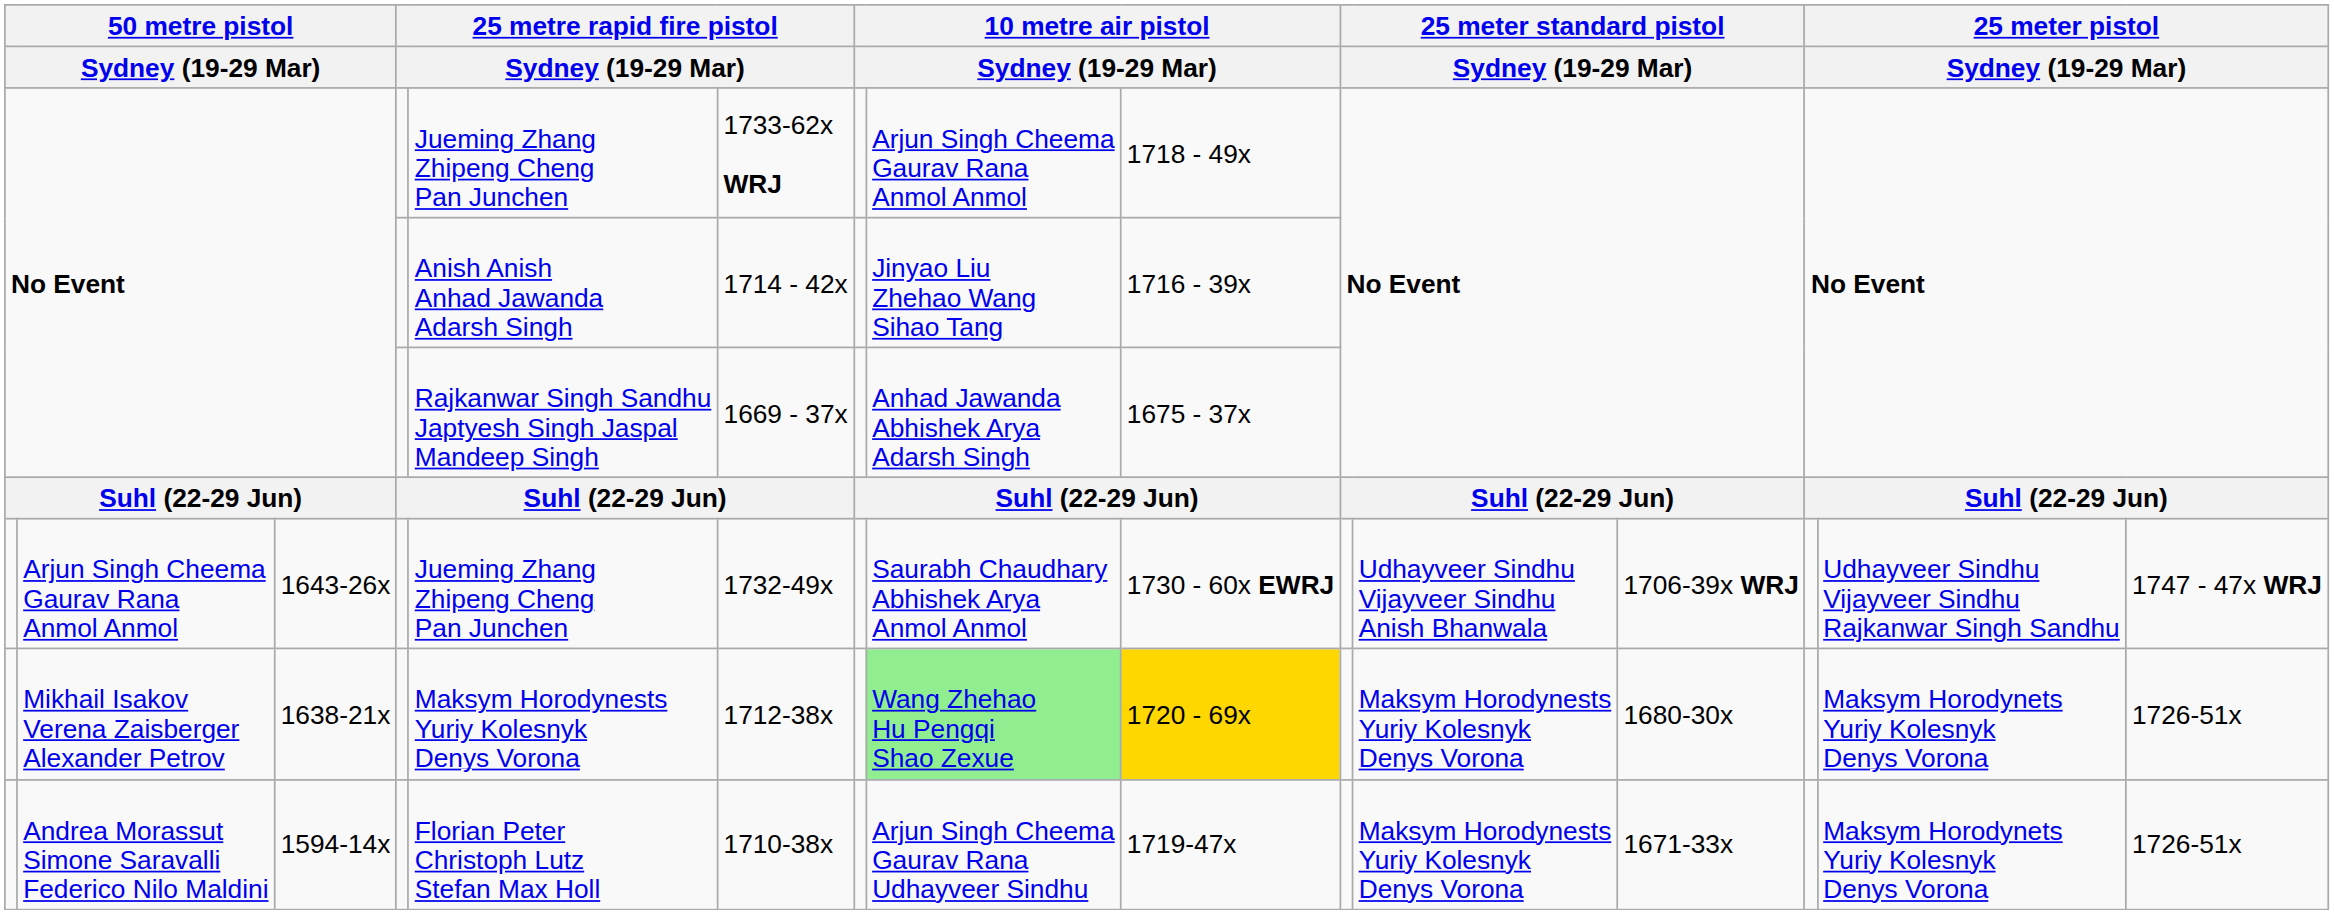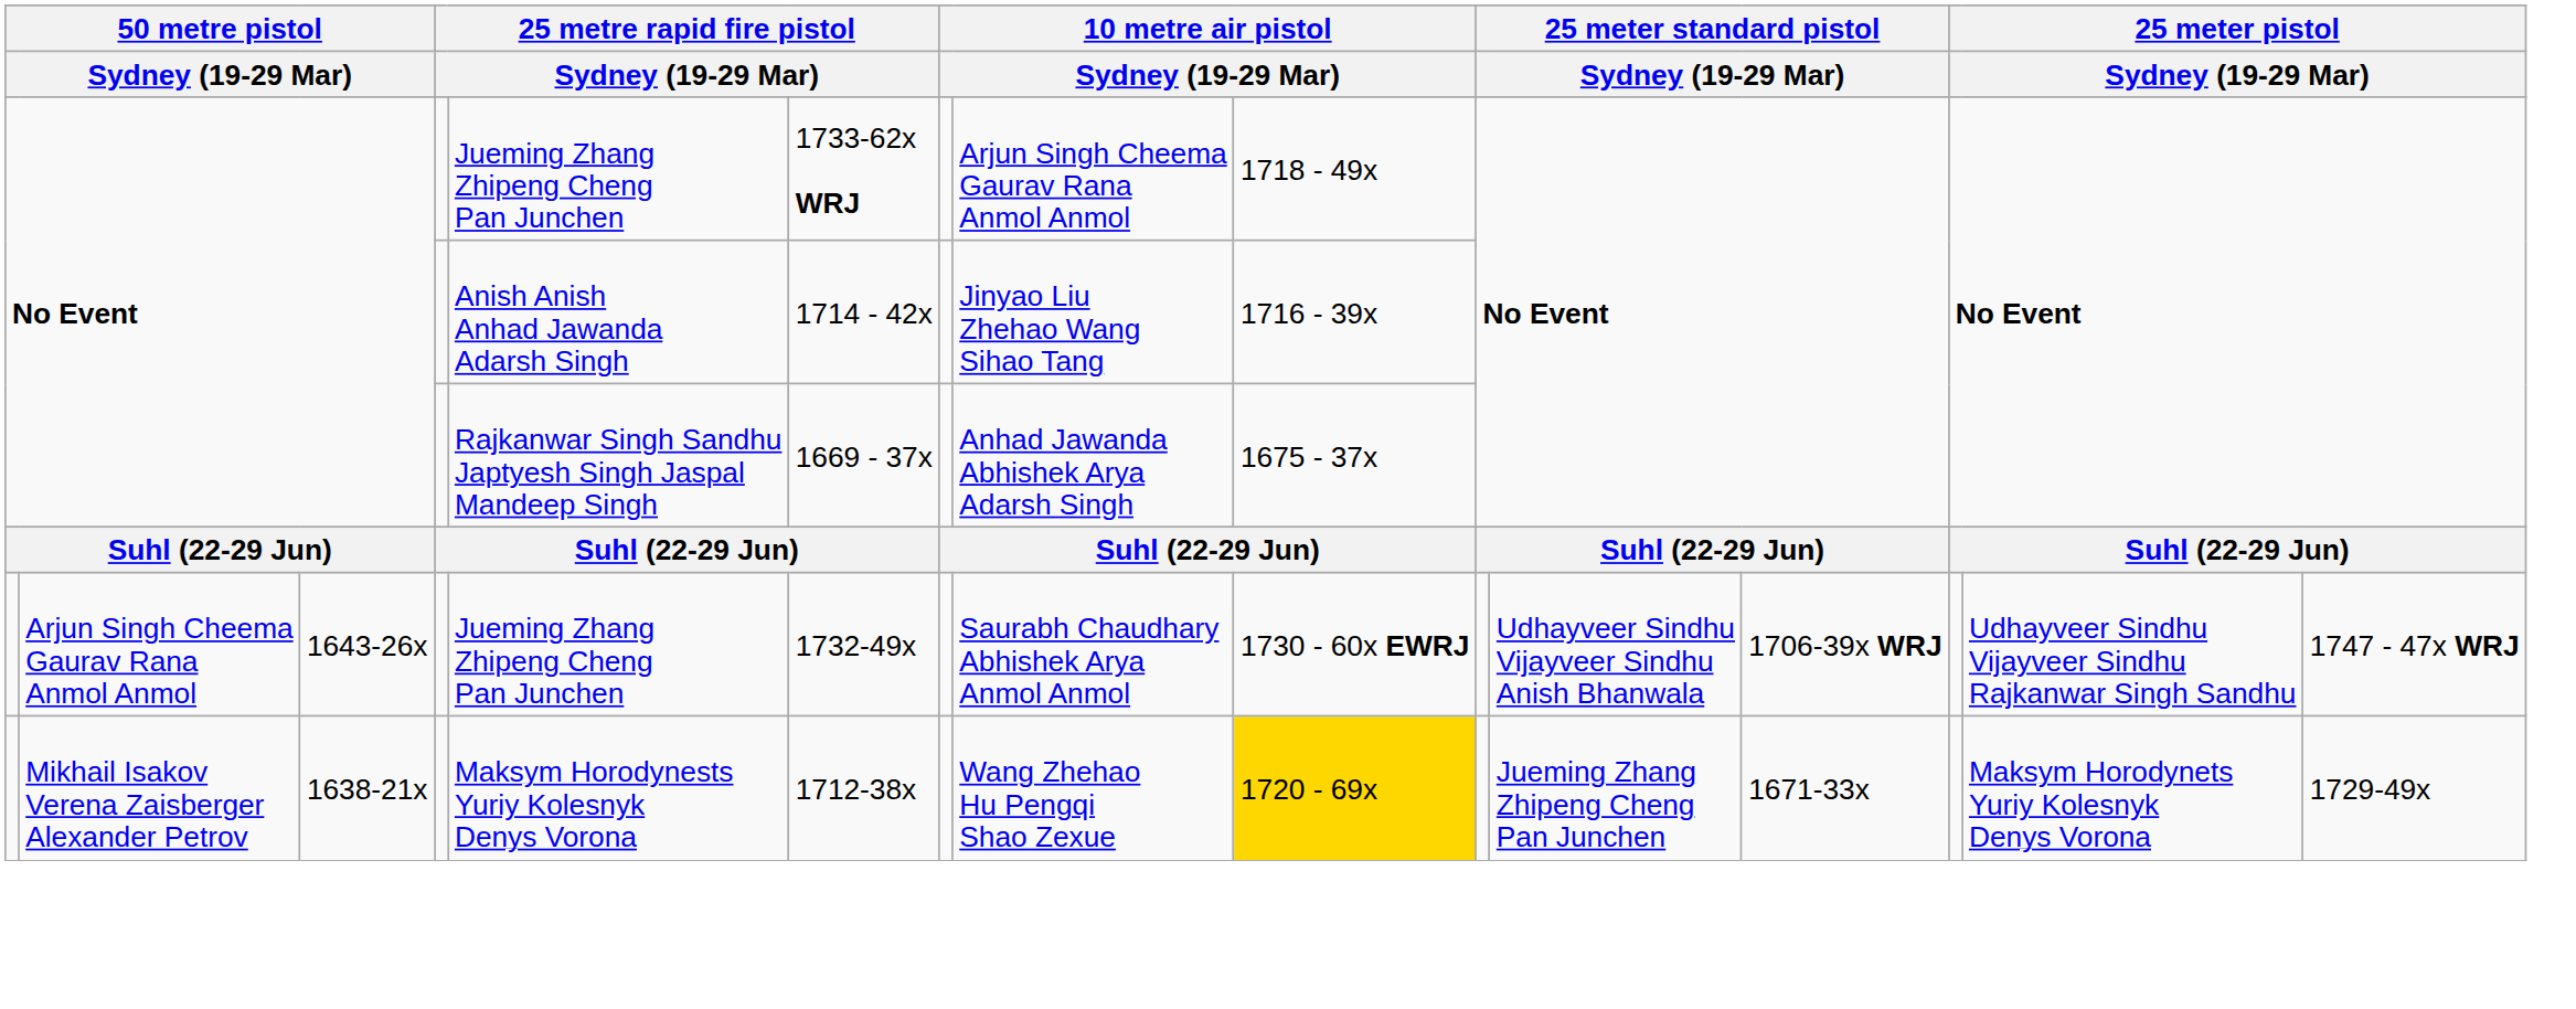 <table class="wikitable" style="font-size: 95%">
 <tr>
 <th colspan="3"><a href='#'>50 metre pistol</a></th>
 <th colspan="3"><a href='#'>25 metre rapid fire pistol</a></th>
 <th colspan="3"><a href='#'>10 metre air pistol</a></th>
 <th colspan="3"><a href='#'>25 meter standard pistol</a></th>
 <th colspan="3"><a href='#'>25 meter pistol</a></th>
 </tr>
 <tr>
 <th colspan="3"><strong><a href='#'>Sydney</a>  (19-29 Mar)</strong></th>
 <th colspan="3"><strong><a href='#'>Sydney</a>  (19-29 Mar)</strong></th>
 <th colspan="3"><strong><a href='#'>Sydney</a>  (19-29 Mar)</strong></th>
 <th colspan="3"><strong><a href='#'>Sydney</a>  (19-29 Mar)</strong></th>
 <th colspan="3"><strong><a href='#'>Sydney</a>  (19-29 Mar)</strong></th>
 </tr>
 <tr>
 <td colspan="3" rowspan="3"><strong>No Event</strong></td>
 <td></td>
 <td><br><a href='#'>Jueming Zhang</a><br><a href='#'>Zhipeng Cheng</a><br><a href='#'>Pan Junchen</a></td>
 <td>1733-62x <br><br><strong>WRJ</strong></td>
 <td></td>
 <td><br><a href='#'>Arjun Singh Cheema</a><br><a href='#'>Gaurav Rana</a><br><a href='#'>Anmol Anmol</a></td>
 <td>1718 - 49x</td>
 <td colspan="3" rowspan="3"><strong>No Event</strong></td>
 <td colspan="3" rowspan="3"><strong>No Event</strong></td>
 </tr>
 <tr>
 <td></td>
 <td><br><a href='#'>Anish Anish</a><br><a href='#'>Anhad Jawanda</a><br><a href='#'>Adarsh Singh</a></td>
 <td>1714 - 42x</td>
 <td></td>
 <td><br><a href='#'>Jinyao Liu</a><br><a href='#'>Zhehao Wang</a><br><a href='#'>Sihao Tang</a></td>
 <td>1716 - 39x</td>
 </tr>
 <tr>
 <td></td>
 <td><br><a href='#'>Rajkanwar Singh Sandhu</a><br><a href='#'>Japtyesh Singh Jaspal</a><br><a href='#'>Mandeep Singh</a></td>
 <td>1669 - 37x</td>
 <td></td>
 <td><br><a href='#'>Anhad Jawanda</a><br><a href='#'>Abhishek Arya</a><br><a href='#'>Adarsh Singh</a></td>
 <td>1675 - 37x</td>
 </tr>
 <tr>
 <th colspan="3"><strong><a href='#'>Suhl</a></strong> <strong> (22-29 Jun)</strong></th>
 <th colspan="3"><strong><a href='#'>Suhl</a></strong> <strong> (22-29 Jun)</strong></th>
 <th colspan="3"><strong><a href='#'>Suhl</a></strong> <strong> (22-29 Jun)</strong></th>
 <th colspan="3"><strong><a href='#'>Suhl</a></strong> <strong> (22-29 Jun)</strong></th>
 <th colspan="3"><strong><a href='#'>Suhl</a></strong> <strong> (22-29 Jun)</strong></th>
 </tr>
 <tr>
 <td></td>
 <td><br><a href='#'>Arjun Singh Cheema</a><br><a href='#'>Gaurav Rana</a><br><a href='#'>Anmol Anmol</a></td>
 <td>1643-26x</td>
 <td></td>
 <td><br><a href='#'>Jueming Zhang</a><br><a href='#'>Zhipeng Cheng</a><br><a href='#'>Pan Junchen</a></td>
 <td>1732-49x</td>
 <td></td>
 <td><br><a href='#'>Saurabh Chaudhary</a><br><a href='#'>Abhishek Arya</a><br><a href='#'>Anmol Anmol</a></td>
 <td>1730 - 60x <strong>EWRJ</strong></td>
 <td></td>
 <td><br><a href='#'>Udhayveer Sindhu</a><br><a href='#'>Vijayveer Sindhu</a><br><a href='#'>Anish Bhanwala</a></td>
 <td>1706-39x <strong>WRJ</strong></td>
 <td></td>
 <td><br><a href='#'>Udhayveer Sindhu</a><br><a href='#'>Vijayveer Sindhu</a><br><a href='#'>Rajkanwar Singh Sandhu</a></td>
 <td>1747 - 47x <strong>WRJ</strong></td>
 </tr>
 <tr>
 <td></td>
 <td><br><a href='#'>Mikhail Isakov</a><br><a href='#'>Verena Zaisberger</a><br><a href='#'>Alexander Petrov</a></td>
 <td>1638-21x</td>
 <td></td>
 <td><br><a href='#'>Maksym Horodynests</a><br><a href='#'>Yuriy Kolesnyk</a><br><a href='#'>Denys Vorona</a></td>
 <td>1712-38x</td>
 <td></td>
-<td style="background: lightgreen;"><br><a href='#'>Wang Zhehao</a><br><a href='#'>Hu Pengqi</a><br><a href='#'>Shao Zexue</a></td>
+<td><br><a href='#'>Wang Zhehao</a><br><a href='#'>Hu Pengqi</a><br><a href='#'>Shao Zexue</a></td>
 <td style="background: gold;">1720 - 69x</td>
 <td></td>
-<td><br><a href='#'>Maksym Horodynests</a><br><a href='#'>Yuriy Kolesnyk</a><br><a href='#'>Denys Vorona</a></td>
-<td>1680-30x</td>
-<td></td>
-<td><br><a href='#'>Maksym Horodynets</a><br><a href='#'>Yuriy Kolesnyk</a><br><a href='#'>Denys Vorona</a></td>
-<td>1726-51x</td>
-</tr>
-<tr>
-<td></td>
-<td><br><a href='#'>Andrea Morassut</a><br><a href='#'>Simone Saravalli</a><br><a href='#'>Federico Nilo Maldini</a></td>
-<td>1594-14x</td>
-<td></td>
-<td><br><a href='#'>Florian Peter</a><br><a href='#'>Christoph Lutz</a><br><a href='#'>Stefan Max Holl</a></td>
-<td>1710-38x</td>
-<td></td>
-<td><br><a href='#'>Arjun Singh Cheema</a><br><a href='#'>Gaurav Rana</a><br><a href='#'>Udhayveer Sindhu</a></td>
-<td>1719-47x</td>
-<td></td>
-<td><br><a href='#'>Maksym Horodynests</a><br><a href='#'>Yuriy Kolesnyk</a><br><a href='#'>Denys Vorona</a></td>
+<td><br><a href='#'>Jueming Zhang</a><br><a href='#'>Zhipeng Cheng</a><br><a href='#'>Pan Junchen</a></td>
 <td>1671-33x</td>
 <td></td>
 <td><br><a href='#'>Maksym Horodynets</a><br><a href='#'>Yuriy Kolesnyk</a><br><a href='#'>Denys Vorona</a></td>
-<td>1726-51x</td>
+<td>1729-49x</td>
 </tr>
 </table>
